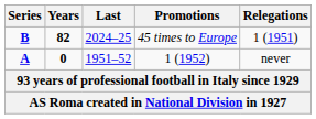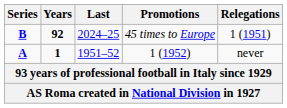 <table class="wikitable sortable" style="font-size:90%; text-align: center;">
 <tr>
 <th>Series</th>
 <th>Years</th>
 <th>Last</th>
 <th>Promotions</th>
 <th>Relegations</th>
 </tr>
 <tr>
 <td align=center><strong><a href='#'>B</a></strong></td>
-<td><strong>82</strong></td>
+<td><strong>92</strong></td>
 <td><a href='#'>2024–25</a></td>
 <td><em>45 times to <a href='#'>Europe</a></em></td>
 <td> 1 (<a href='#'>1951</a>)</td>
 </tr>
 <tr>
 <td align=center><strong><a href='#'>A</a></strong></td>
-<td><strong>0</strong></td>
+<td><strong>1</strong></td>
 <td><a href='#'>1951–52</a></td>
 <td> 1 (<a href='#'>1952</a>)</td>
 <td>never</td>
 </tr>
 <tr>
 <th colspan=5>93 years of professional football in Italy since 1929</th>
 </tr>
 <tr>
 <th colspan=5>AS Roma created in <a href='#'>National Division</a> in 1927</th>
 </tr>
 </table>
